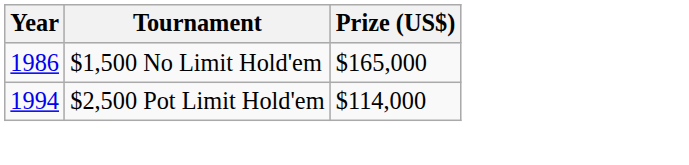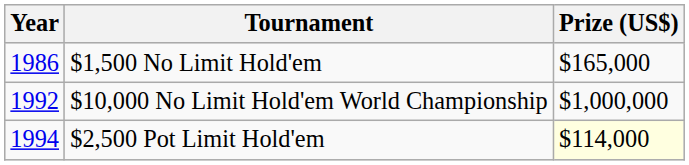 <table class="wikitable">
 <tr>
 <th>Year</th>
 <th>Tournament</th>
 <th>Prize (US$)</th>
 </tr>
 <tr>
 <td><a href='#'>1986</a></td>
 <td>$1,500 No Limit Hold'em</td>
 <td>$165,000</td>
 </tr>
 <tr>
+<td><a href='#'>1992</a></td>
+<td>$10,000 No Limit Hold'em World Championship</td>
+<td>$1,000,000</td>
+</tr>
+<tr>
 <td><a href='#'>1994</a></td>
 <td>$2,500 Pot Limit Hold'em</td>
-<td>$114,000</td>
+<td style="background: lightyellow;">$114,000</td>
 </tr>
 </table>
